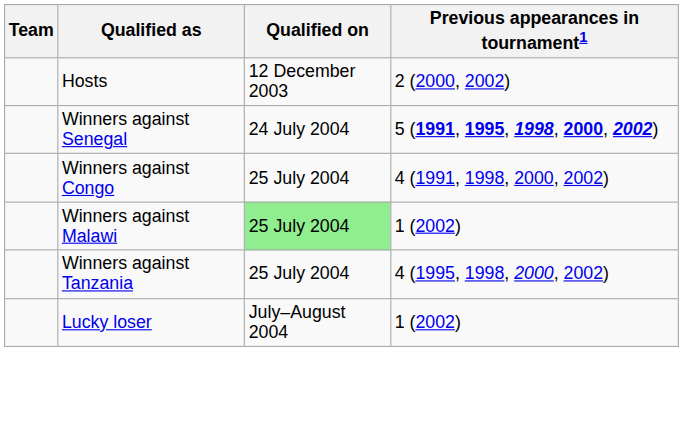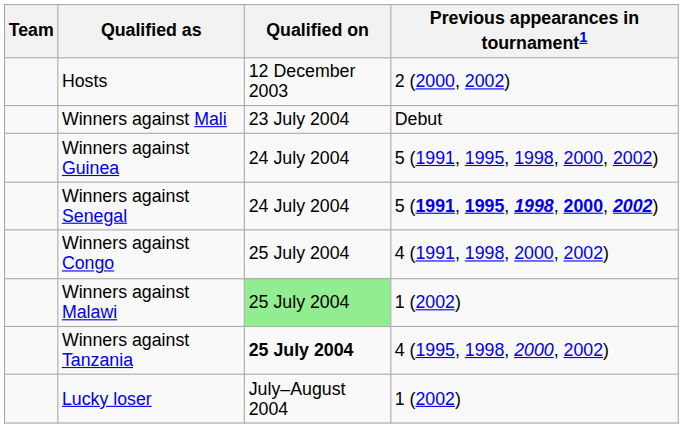 <table class="wikitable sortable">
 <tr>
 <th>Team</th>
 <th>Qualified as</th>
 <th>Qualified on</th>
 <th data-sort-type="number">Previous appearances in tournament<sup><strong><a href='#'>1</a></strong></sup></th>
 </tr>
 <tr>
 <td></td>
 <td>Hosts</td>
 <td>12 December 2003</td>
 <td>2 (<a href='#'>2000</a>, <a href='#'>2002</a>)</td>
+</tr>
+<tr>
+<td></td>
+<td>Winners against <a href='#'>Mali</a></td>
+<td>23 July 2004</td>
+<td>Debut</td>
+</tr>
+<tr>
+<td></td>
+<td>Winners against <a href='#'>Guinea</a></td>
+<td>24 July 2004</td>
+<td>5 (<a href='#'>1991</a>, <a href='#'>1995</a>, <a href='#'>1998</a>, <a href='#'>2000</a>, <a href='#'>2002</a>)</td>
 </tr>
 <tr>
 <td></td>
 <td>Winners against <a href='#'>Senegal</a></td>
 <td>24 July 2004</td>
 <td>5 (<strong><a href='#'>1991</a></strong>, <strong><a href='#'>1995</a></strong>, <strong><em><a href='#'>1998</a></em></strong>, <strong><a href='#'>2000</a></strong>, <strong><em><a href='#'>2002</a></em></strong>)</td>
 </tr>
 <tr>
 <td></td>
 <td>Winners against <a href='#'>Congo</a></td>
 <td>25 July 2004</td>
 <td>4 (<a href='#'>1991</a>, <a href='#'>1998</a>, <a href='#'>2000</a>, <a href='#'>2002</a>)</td>
 </tr>
 <tr>
 <td></td>
 <td>Winners against <a href='#'>Malawi</a></td>
 <td style="background: lightgreen;">25 July 2004</td>
 <td>1 (<a href='#'>2002</a>)</td>
 </tr>
 <tr>
 <td></td>
 <td>Winners against <a href='#'>Tanzania</a></td>
-<td>25 July 2004</td>
+<td><strong>25 July 2004</strong></td>
 <td>4 (<a href='#'>1995</a>, <a href='#'>1998</a>, <em><a href='#'>2000</a></em>, <a href='#'>2002</a>)</td>
 </tr>
 <tr>
 <td></td>
 <td><a href='#'>Lucky loser</a></td>
 <td>July–August 2004</td>
 <td>1 (<a href='#'>2002</a>)</td>
 </tr>
 </table>
